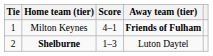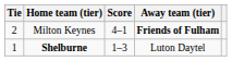 <table class="wikitable" style="text-align:center; font-size:85%">
 <tr>
 <th>Tie</th>
 <th>Home team (tier)</th>
 <th>Score</th>
 <th>Away team (tier)</th>
 <th></th>
 </tr>
 <tr>
-<td align="center">1</td>
+<td align="center">2</td>
 <td>Milton Keynes</td>
 <td align="center">4–1</td>
 <td><strong>Friends of Fulham</strong></td>
 <td></td>
 </tr>
 <tr>
-<td align="center">2</td>
+<td align="center">1</td>
 <td><strong>Shelburne</strong></td>
 <td align="center">1–3</td>
 <td>Luton Daytel</td>
 <td></td>
 </tr>
 </table>
